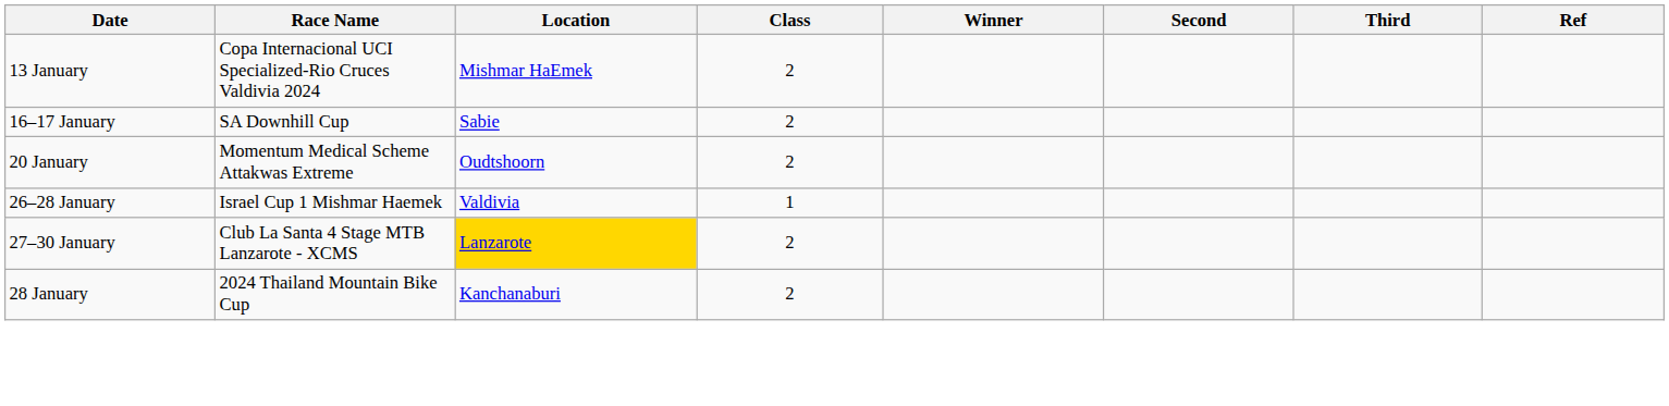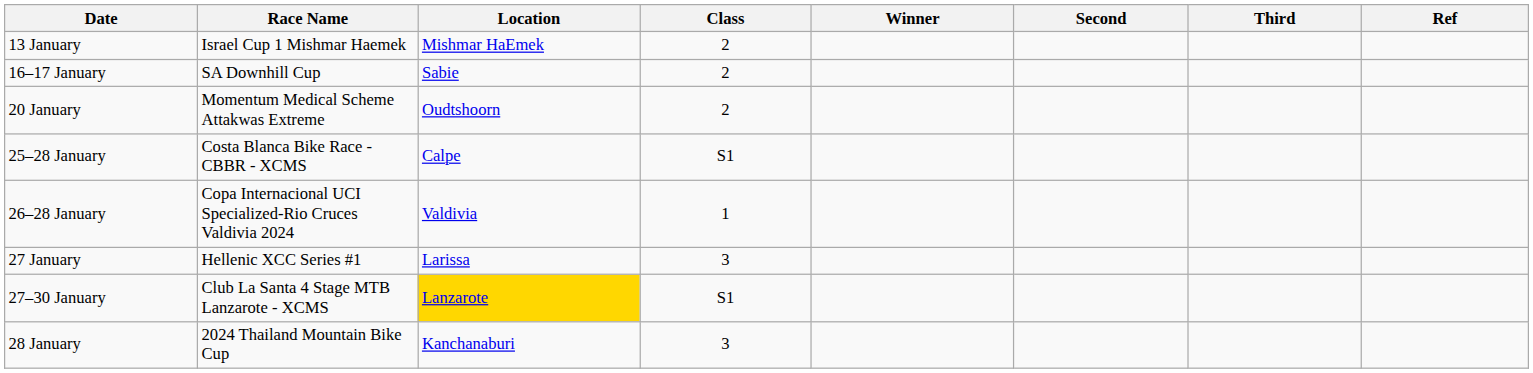 <table class="wikitable sortable" style="font-size:85%;">
 <tr>
 <th style="width:190px;">Date</th>
 <th style="width:210px;">Race Name</th>
 <th style="width:210px;">Location</th>
 <th style="width:170px;">Class</th>
 <th width=200px>Winner</th>
 <th style="width:170px;">Second</th>
 <th style="width:170px;">Third</th>
 <th style="width:170px;">Ref</th>
 </tr>
 <tr>
 <td>13 January</td>
-<td>Copa Internacional UCI Specialized-Rio Cruces Valdivia 2024</td>
+<td>Israel Cup 1 Mishmar Haemek</td>
 <td> <a href='#'>Mishmar HaEmek</a></td>
 <td align=center>2</td>
 <td></td>
 <td></td>
 <td><br></td>
 <td align=center></td>
 </tr>
 <tr>
 <td>16–17 January</td>
 <td>SA Downhill Cup</td>
 <td> <a href='#'>Sabie</a></td>
 <td align=center>2</td>
 <td><br></td>
 <td><br></td>
 <td><br></td>
 <td align=center></td>
 </tr>
 <tr>
 <td>20 January</td>
 <td>Momentum Medical Scheme Attakwas Extreme</td>
 <td> <a href='#'>Oudtshoorn</a></td>
 <td align=center>2</td>
 <td><br></td>
 <td><br></td>
 <td><br></td>
 <td align=center></td>
 </tr>
 <tr>
+<td>25–28 January</td>
+<td>Costa Blanca Bike Race - CBBR - XCMS</td>
+<td> <a href='#'>Calpe</a></td>
+<td align=center>S1</td>
+<td><br></td>
+<td></td>
+<td></td>
+<td align=center></td>
+</tr>
+<tr>
 <td>26–28 January</td>
-<td>Israel Cup 1 Mishmar Haemek</td>
+<td>Copa Internacional UCI Specialized-Rio Cruces Valdivia 2024</td>
 <td> <a href='#'>Valdivia</a></td>
 <td align=center>1</td>
 <td></td>
 <td></td>
 <td></td>
 <td align=center></td>
 </tr>
 <tr>
+<td>27 January</td>
+<td>Hellenic XCC Series #1</td>
+<td> <a href='#'>Larissa</a></td>
+<td align=center>3</td>
+<td></td>
+<td><br></td>
+<td><br></td>
+<td align=center></td>
+</tr>
+<tr>
 <td>27–30 January</td>
 <td>Club La Santa 4 Stage MTB Lanzarote - XCMS</td>
 <td style="background: gold;"> <a href='#'>Lanzarote</a></td>
-<td align=center>2</td>
+<td align=center>S1</td>
 <td></td>
 <td></td>
 <td></td>
 <td align=center></td>
 </tr>
 <tr>
 <td>28 January</td>
 <td>2024 Thailand Mountain Bike Cup</td>
 <td> <a href='#'>Kanchanaburi</a></td>
-<td align=center>2</td>
+<td align=center>3</td>
 <td><br></td>
 <td><br></td>
 <td><br></td>
 <td align=center></td>
 </tr>
 </table>
